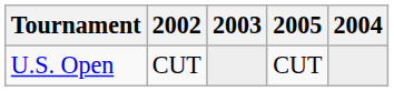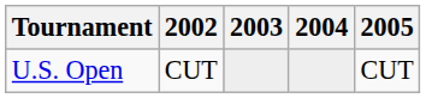 <table class="wikitable" style="font-size:95%;text-align:center;">
 <tr>
 <th>Tournament</th>
 <th>2002</th>
 <th>2003</th>
+<th>2004</th>
 <th>2005</th>
-<th>2004</th>
 </tr>
 <tr>
 <td align=left><a href='#'>U.S. Open</a></td>
 <td>CUT</td>
 <td style="background:#eeeeee;"></td>
+<td style="background:#eeeeee;"></td>
 <td>CUT</td>
-<td style="background:#eeeeee;"></td>
 </tr>
 </table>
